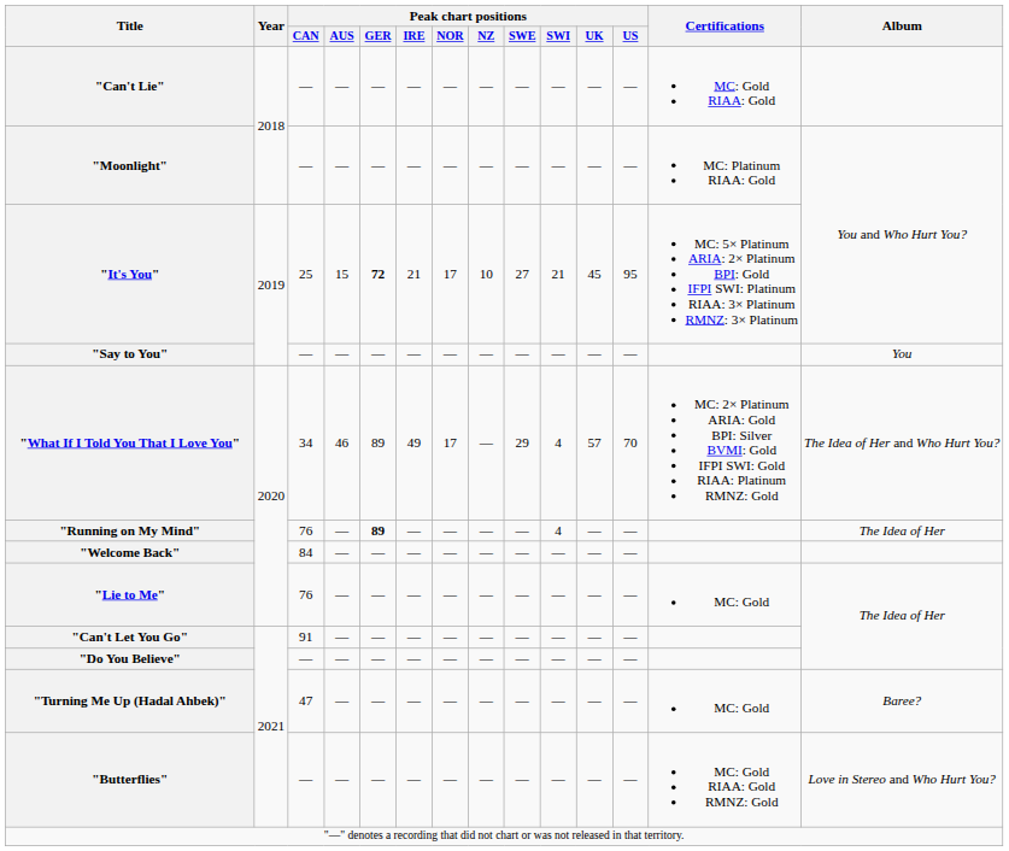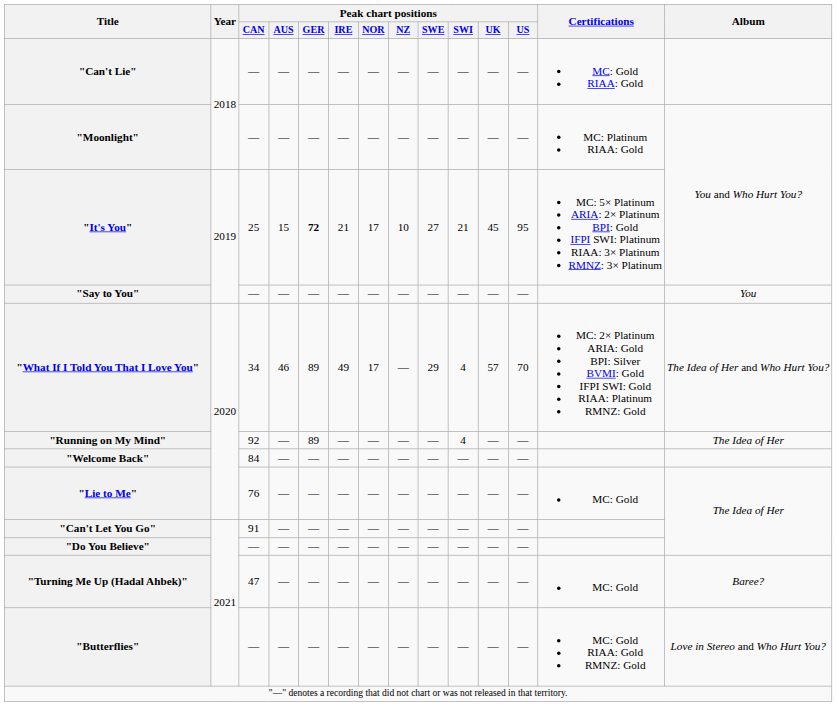 <table class="wikitable plainrowheaders" style="text-align:center;">
 <tr>
 <th scope="col" rowspan="2" style="width:18em;">Title</th>
 <th scope="col" rowspan="2" style="width:1em;">Year</th>
 <th scope="col" colspan="10">Peak chart positions</th>
 <th rowspan="2"><a href='#'>Certifications</a></th>
 <th scope="col" rowspan="2">Album</th>
 </tr>
 <tr>
 <th scope="col" style="width:2.5em;font-size:90%;"><a href='#'>CAN</a><br></th>
 <th scope="col" style="width:2.5em;font-size:90%;"><a href='#'>AUS</a><br></th>
 <th scope="col" style="width:2.5em;font-size:90%;"><a href='#'>GER</a><br></th>
 <th scope="col" style="width:2.5em;font-size:90%;"><a href='#'>IRE</a><br></th>
 <th scope="col" style="width:2.5em;font-size:90%;"><a href='#'>NOR</a><br></th>
 <th scope="col" style="width:2.5em;font-size:90%;"><a href='#'>NZ</a><br></th>
 <th scope="col" style="width:2.5em;font-size:90%;"><a href='#'>SWE</a><br></th>
 <th scope="col" style="width:2.5em;font-size:90%;"><a href='#'>SWI</a><br></th>
 <th scope="col" style="width:2.5em;font-size:90%;"><a href='#'>UK</a><br></th>
 <th scope="col" style="width:2.5em;font-size:90%;"><a href='#'>US</a><br></th>
 </tr>
 <tr>
 <th scope="row">"Can't Lie"</th>
 <td rowspan="2">2018</td>
 <td>—</td>
 <td>—</td>
 <td>—</td>
 <td>—</td>
 <td>—</td>
 <td>—</td>
 <td>—</td>
 <td>—</td>
 <td>—</td>
 <td>—</td>
 <td><br><ul><li><a href='#'>MC</a>: Gold</li><li><a href='#'>RIAA</a>: Gold</li></ul></td>
 <td></td>
 </tr>
 <tr>
 <th scope="row">"Moonlight"</th>
 <td>—</td>
 <td>—</td>
 <td>—</td>
 <td>—</td>
 <td>—</td>
 <td>—</td>
 <td>—</td>
 <td>—</td>
 <td>—</td>
 <td>—</td>
 <td><br><ul><li>MC: Platinum</li><li>RIAA: Gold</li></ul></td>
 <td rowspan="2"><em>You</em> and <em>Who Hurt You?</em></td>
 </tr>
 <tr>
 <th scope="row">"<a href='#'>It's You</a>"</th>
 <td rowspan="2">2019</td>
 <td>25</td>
 <td>15</td>
 <td><strong>72</strong></td>
 <td>21</td>
 <td>17</td>
 <td>10</td>
 <td>27</td>
 <td>21</td>
 <td>45</td>
 <td>95</td>
 <td><br><ul><li>MC: 5× Platinum</li><li><a href='#'>ARIA</a>: 2× Platinum</li><li><a href='#'>BPI</a>: Gold</li><li><a href='#'>IFPI</a> SWI: Platinum</li><li>RIAA: 3× Platinum</li><li><a href='#'>RMNZ</a>: 3× Platinum</li></ul></td>
 </tr>
 <tr>
 <th scope="row">"Say to You"</th>
 <td>—</td>
 <td>—</td>
 <td>—</td>
 <td>—</td>
 <td>—</td>
 <td>—</td>
 <td>—</td>
 <td>—</td>
 <td>—</td>
 <td>—</td>
 <td></td>
 <td><em>You</em></td>
 </tr>
 <tr>
 <th scope="row">"<a href='#'>What If I Told You That I Love You</a>"</th>
 <td rowspan="4">2020</td>
 <td>34</td>
 <td>46</td>
 <td>89</td>
 <td>49</td>
 <td>17</td>
 <td>—</td>
 <td>29</td>
 <td>4</td>
 <td>57</td>
 <td>70</td>
 <td><br><ul><li>MC: 2× Platinum</li><li>ARIA: Gold</li><li>BPI: Silver</li><li><a href='#'>BVMI</a>: Gold</li><li>IFPI SWI: Gold</li><li>RIAA: Platinum</li><li>RMNZ: Gold</li></ul></td>
 <td><em>The Idea of Her</em> and <em>Who Hurt You?</em></td>
 </tr>
 <tr>
 <th scope="row">"Running on My Mind"</th>
-<td>76</td>
+<td>92</td>
 <td>—</td>
-<td><strong>89</strong></td>
+<td>89</td>
 <td>—</td>
 <td>—</td>
 <td>—</td>
 <td>—</td>
 <td>4</td>
 <td>—</td>
 <td>—</td>
 <td></td>
 <td><em>The Idea of Her</em></td>
 </tr>
 <tr>
 <th scope="row">"Welcome Back"<br></th>
 <td>84</td>
 <td>—</td>
 <td>—</td>
 <td>—</td>
 <td>—</td>
 <td>—</td>
 <td>—</td>
 <td>—</td>
 <td>—</td>
 <td>—</td>
 <td></td>
 <td></td>
 </tr>
 <tr>
 <th scope="row">"<a href='#'>Lie to Me</a>"<br></th>
 <td>76</td>
 <td>—</td>
 <td>—</td>
 <td>—</td>
 <td>—</td>
 <td>—</td>
 <td>—</td>
 <td>—</td>
 <td>—</td>
 <td>—</td>
 <td><br><ul><li>MC: Gold</li></ul></td>
 <td rowspan="3"><em>The Idea of Her</em></td>
 </tr>
 <tr>
 <th scope="row">"Can't Let You Go"</th>
 <td rowspan="4">2021</td>
 <td>91</td>
 <td>—</td>
 <td>—</td>
 <td>—</td>
 <td>—</td>
 <td>—</td>
 <td>—</td>
 <td>—</td>
 <td>—</td>
 <td>—</td>
 <td></td>
 </tr>
 <tr>
 <th scope="row">"Do You Believe" <br></th>
 <td>—</td>
 <td>—</td>
 <td>—</td>
 <td>—</td>
 <td>—</td>
 <td>—</td>
 <td>—</td>
 <td>—</td>
 <td>—</td>
 <td>—</td>
 <td></td>
 </tr>
 <tr>
 <th scope="row">"Turning Me Up (Hadal Ahbek)"<br></th>
 <td>47</td>
 <td>—</td>
 <td>—</td>
 <td>—</td>
 <td>—</td>
 <td>—</td>
 <td>—</td>
 <td>—</td>
 <td>—</td>
 <td>—</td>
 <td><br><ul><li>MC: Gold</li></ul></td>
 <td><em>Baree?</em></td>
 </tr>
 <tr>
 <th scope="row">"Butterflies"<br></th>
 <td>—</td>
 <td>—</td>
 <td>—</td>
 <td>—</td>
 <td>—</td>
 <td>—</td>
 <td>—</td>
 <td>—</td>
 <td>—</td>
 <td>—</td>
 <td><br><ul><li>MC: Gold</li><li>RIAA: Gold</li><li>RMNZ: Gold</li></ul></td>
 <td><em>Love in Stereo</em> and <em>Who Hurt You?</em></td>
 </tr>
 <tr>
 <td colspan="16" style="font-size:85%;">"—" denotes a recording that did not chart or was not released in that territory.</td>
 </tr>
 </table>
